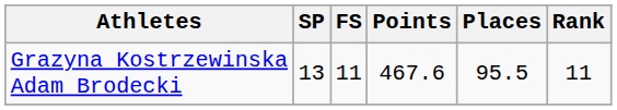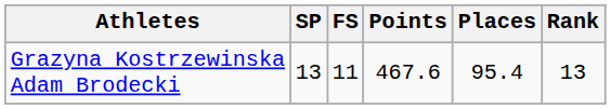 <table class="wikitable" border="1" style="font-size:90%">
 <tr>
 <th>Athletes</th>
 <th>SP</th>
 <th>FS</th>
 <th>Points</th>
 <th>Places</th>
 <th>Rank</th>
 </tr>
 <tr align=center>
 <td align=left><a href='#'>Grazyna Kostrzewinska</a><br><a href='#'>Adam Brodecki</a></td>
 <td>13</td>
 <td>11</td>
 <td>467.6</td>
-<td>95.5</td>
-<td>11</td>
+<td>95.4</td>
+<td>13</td>
 </tr>
 </table>
